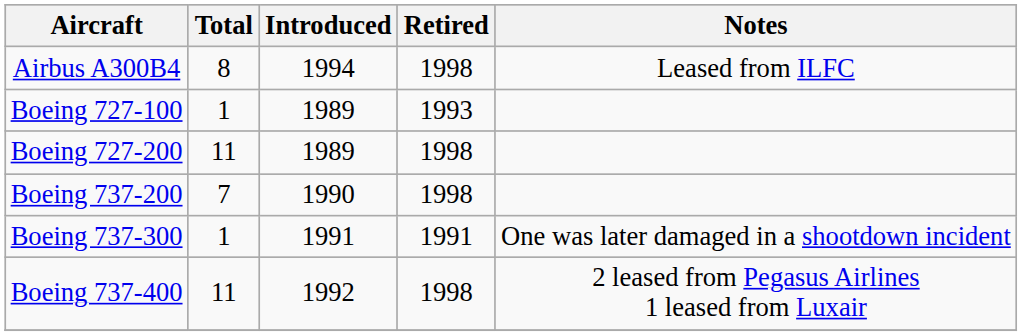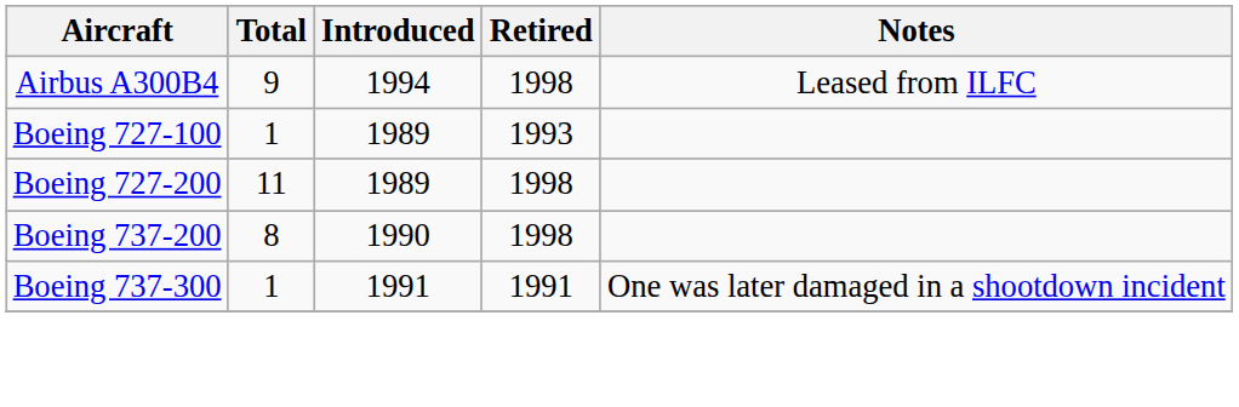 <table class="wikitable" style="margin:0.5em auto; text-align:center">
 <tr>
 <th>Aircraft</th>
 <th>Total</th>
 <th>Introduced</th>
 <th>Retired</th>
 <th>Notes</th>
 </tr>
 <tr>
 <td><a href='#'>Airbus A300B4</a></td>
-<td>8</td>
+<td>9</td>
 <td>1994</td>
 <td>1998</td>
 <td>Leased from <a href='#'>ILFC</a></td>
 </tr>
 <tr>
 <td><a href='#'>Boeing 727-100</a></td>
 <td>1</td>
 <td>1989</td>
 <td>1993</td>
 <td></td>
 </tr>
 <tr>
 <td><a href='#'>Boeing 727-200</a></td>
 <td>11</td>
 <td>1989</td>
 <td>1998</td>
 <td></td>
 </tr>
 <tr>
 <td><a href='#'>Boeing 737-200</a></td>
-<td>7</td>
+<td>8</td>
 <td>1990</td>
 <td>1998</td>
 <td></td>
 </tr>
 <tr>
 <td><a href='#'>Boeing 737-300</a></td>
 <td>1</td>
 <td>1991</td>
 <td>1991</td>
 <td>One was later damaged in a <a href='#'>shootdown incident</a></td>
 </tr>
 <tr>
-<td><a href='#'>Boeing 737-400</a></td>
-<td>11</td>
-<td>1992</td>
-<td>1998</td>
-<td>2 leased from <a href='#'>Pegasus Airlines</a> <br> 1 leased from <a href='#'>Luxair</a></td>
-</tr>
-<tr>
 </tr>
 </table>
